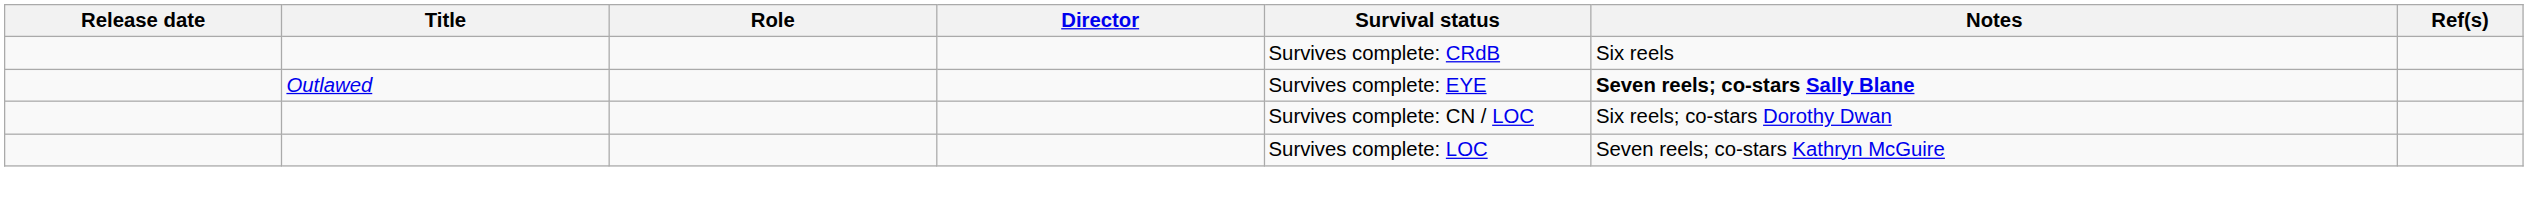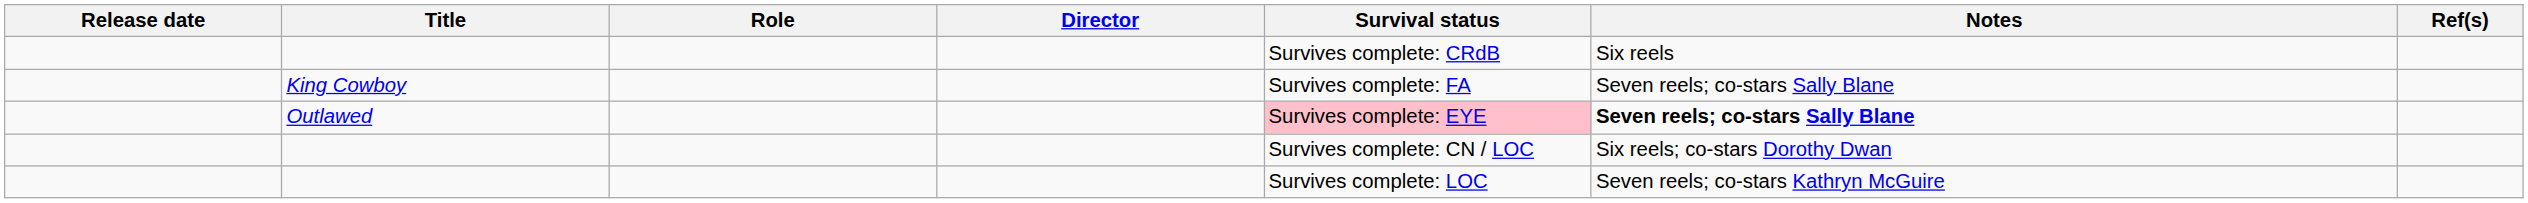 <table class="wikitable sortable sticky-header" width=100%>
 <tr>
 <th scope="col" with=10%>Release date</th>
 <th scope="col" width=13%>Title</th>
 <th scope="col" width=13%>Role</th>
 <th scope="col" width=13%><a href='#'>Director</a></th>
 <th scope="col" class="unsortable" width=13%>Survival status</th>
 <th scope="col" class="unsortable" width=32%>Notes</th>
 <th scope="col" class="unsortable" width=5%>Ref(s)</th>
 </tr>
 <tr>
 <td></td>
 <td scope="row"><em></em></td>
 <td></td>
 <td></td>
 <td>Survives complete: <a href='#'>CRdB</a></td>
 <td>Six reels</td>
 <td align="center"></td>
 </tr>
 <tr>
 <td></td>
+<td scope="row"><em><a href='#'>King Cowboy</a></em></td>
+<td></td>
+<td></td>
+<td>Survives complete: <a href='#'>FA</a></td>
+<td>Seven reels; co-stars <a href='#'>Sally Blane</a></td>
+<td align="center"></td>
+</tr>
+<tr>
+<td></td>
 <td scope="row"><em><a href='#'>Outlawed</a></em></td>
 <td></td>
 <td></td>
-<td>Survives complete: <a href='#'>EYE</a></td>
+<td style="background: pink;">Survives complete: <a href='#'>EYE</a></td>
 <td><strong>Seven reels; co-stars <a href='#'>Sally Blane</a></strong></td>
 <td align="center"></td>
 </tr>
 <tr>
 <td></td>
 <td scope="row"><em></em></td>
 <td></td>
 <td></td>
 <td>Survives complete: CN / <a href='#'>LOC</a></td>
 <td>Six reels; co-stars <a href='#'>Dorothy Dwan</a></td>
 <td align="center"></td>
 </tr>
 <tr>
 <td></td>
 <td scope="row"><em></em></td>
 <td></td>
 <td></td>
 <td>Survives complete: <a href='#'>LOC</a></td>
 <td>Seven reels; co-stars <a href='#'>Kathryn McGuire</a></td>
 <td align="center"></td>
 </tr>
 </table>
